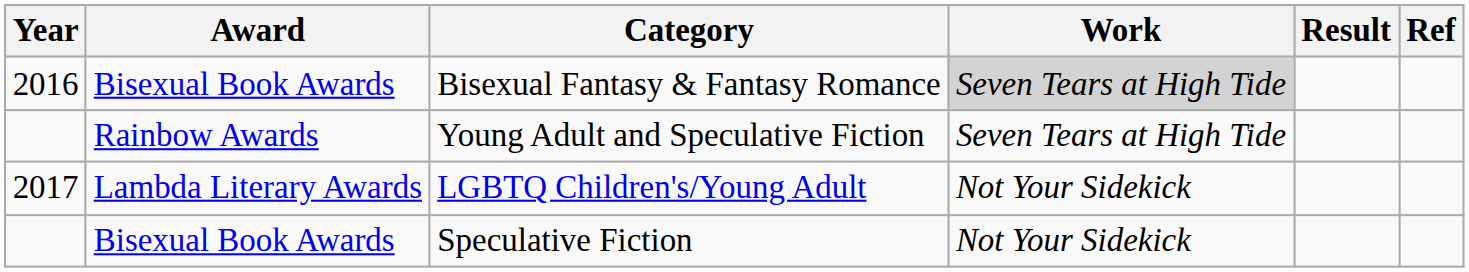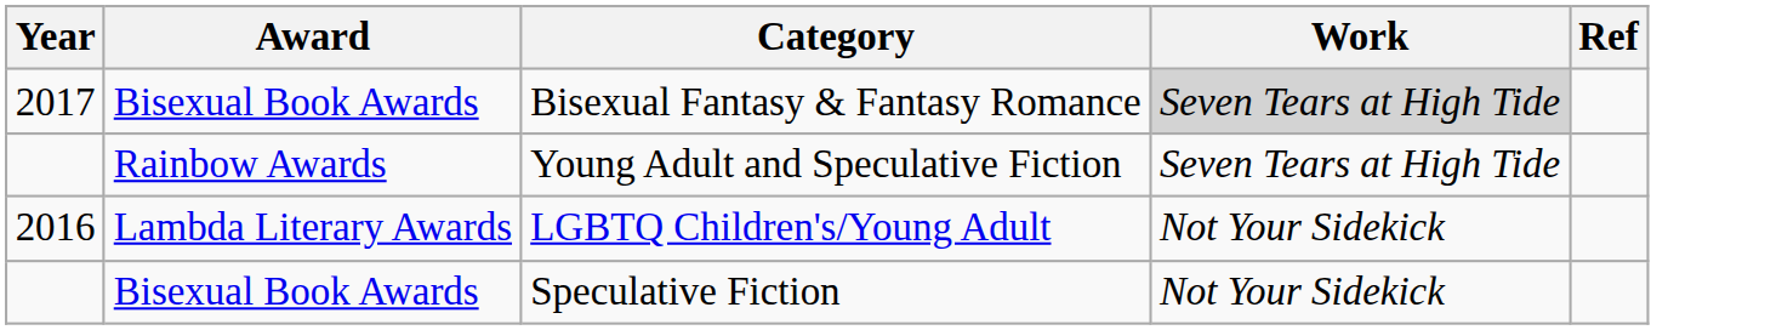 <table class="wikitable">
 <tr>
 <th>Year</th>
 <th>Award</th>
 <th>Category</th>
 <th>Work</th>
-<th>Result</th>
 <th>Ref</th>
 </tr>
 <tr>
-<td>2016</td>
+<td>2017</td>
 <td><a href='#'>Bisexual Book Awards</a></td>
 <td>Bisexual Fantasy & Fantasy Romance</td>
 <td style="background: lightgrey;"><em>Seven Tears at High Tide</em></td>
-<td></td>
 <td></td>
 </tr>
 <tr>
 <td></td>
 <td><a href='#'>Rainbow Awards</a></td>
 <td>Young Adult and Speculative Fiction</td>
 <td><em>Seven Tears at High Tide</em></td>
 <td></td>
-<td></td>
 </tr>
 <tr>
-<td>2017</td>
+<td>2016</td>
 <td><a href='#'>Lambda Literary Awards</a></td>
 <td><a href='#'>LGBTQ Children's/Young Adult</a></td>
 <td><em>Not Your Sidekick</em></td>
-<td></td>
 <td></td>
 </tr>
 <tr>
 <td></td>
 <td><a href='#'>Bisexual Book Awards</a></td>
 <td>Speculative Fiction</td>
 <td><em>Not Your Sidekick</em></td>
 <td></td>
-<td></td>
 </tr>
 </table>
